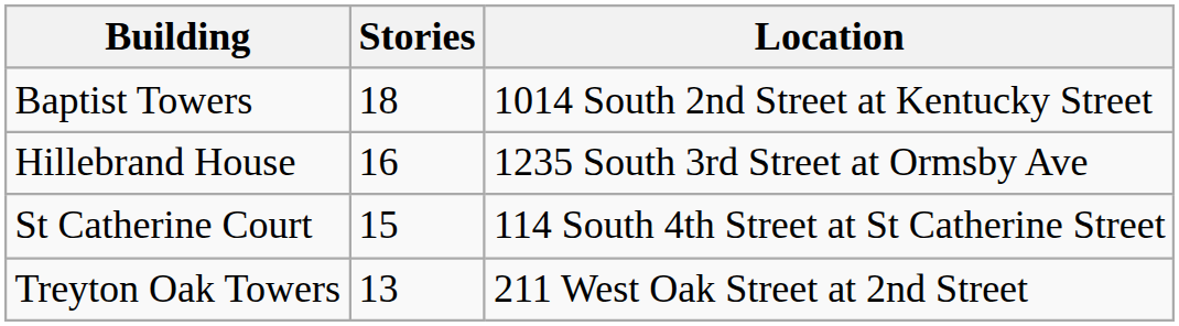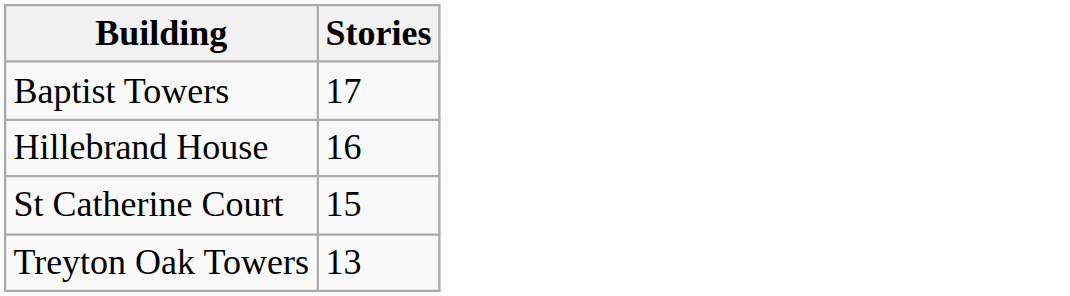 <table class="wikitable">
 <tr>
 <th>Building</th>
 <th>Stories</th>
-<th>Location</th>
 </tr>
 <tr>
 <td>Baptist Towers</td>
-<td>18</td>
-<td>1014 South 2nd Street at Kentucky Street</td>
+<td>17</td>
 </tr>
 <tr>
 <td>Hillebrand House</td>
 <td>16</td>
-<td>1235 South 3rd Street at Ormsby Ave</td>
 </tr>
 <tr>
 <td>St Catherine Court</td>
 <td>15</td>
-<td>114 South 4th Street at St Catherine Street</td>
 </tr>
 <tr>
 <td>Treyton Oak Towers</td>
 <td>13</td>
-<td>211 West Oak Street at 2nd Street</td>
 </tr>
 </table>
